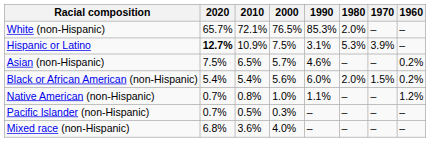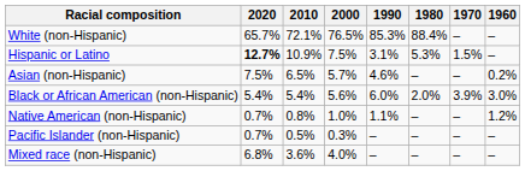 <table class="wikitable sortable collapsible" style="font-size: 90%;">
 <tr>
 <th>Racial composition</th>
 <th>2020</th>
 <th>2010</th>
 <th>2000</th>
 <th>1990</th>
 <th>1980</th>
 <th>1970</th>
 <th>1960</th>
 </tr>
 <tr>
 <td><a href='#'>White</a> (non-Hispanic)</td>
 <td>65.7%</td>
 <td>72.1%</td>
 <td>76.5%</td>
 <td>85.3%</td>
-<td>2.0%</td>
+<td>88.4%</td>
 <td>–</td>
 <td>–</td>
 </tr>
 <tr>
 <td><a href='#'>Hispanic or Latino</a></td>
 <td><strong>12.7%</strong></td>
 <td>10.9%</td>
 <td>7.5%</td>
 <td>3.1%</td>
 <td>5.3%</td>
-<td>3.9%</td>
+<td>1.5%</td>
 <td>–</td>
 </tr>
 <tr>
 <td><a href='#'>Asian</a> (non-Hispanic)</td>
 <td>7.5%</td>
 <td>6.5%</td>
 <td>5.7%</td>
 <td>4.6%</td>
 <td>–</td>
 <td>–</td>
 <td>0.2%</td>
 </tr>
 <tr>
 <td><a href='#'>Black or African American</a> (non-Hispanic)</td>
 <td>5.4%</td>
 <td>5.4%</td>
 <td>5.6%</td>
 <td>6.0%</td>
 <td>2.0%</td>
-<td>1.5%</td>
-<td>0.2%</td>
+<td>3.9%</td>
+<td>3.0%</td>
 </tr>
 <tr>
 <td><a href='#'>Native American</a> (non-Hispanic)</td>
 <td>0.7%</td>
 <td>0.8%</td>
 <td>1.0%</td>
 <td>1.1%</td>
 <td>–</td>
 <td>–</td>
 <td>1.2%</td>
 </tr>
 <tr>
 <td><a href='#'>Pacific Islander</a> (non-Hispanic)</td>
 <td>0.7%</td>
 <td>0.5%</td>
 <td>0.3%</td>
 <td>–</td>
 <td>–</td>
 <td>–</td>
 <td>–</td>
 </tr>
 <tr>
 <td><a href='#'>Mixed race</a> (non-Hispanic)</td>
 <td>6.8%</td>
 <td>3.6%</td>
 <td>4.0%</td>
 <td>–</td>
 <td>–</td>
 <td>–</td>
 <td>–</td>
 </tr>
 </table>
